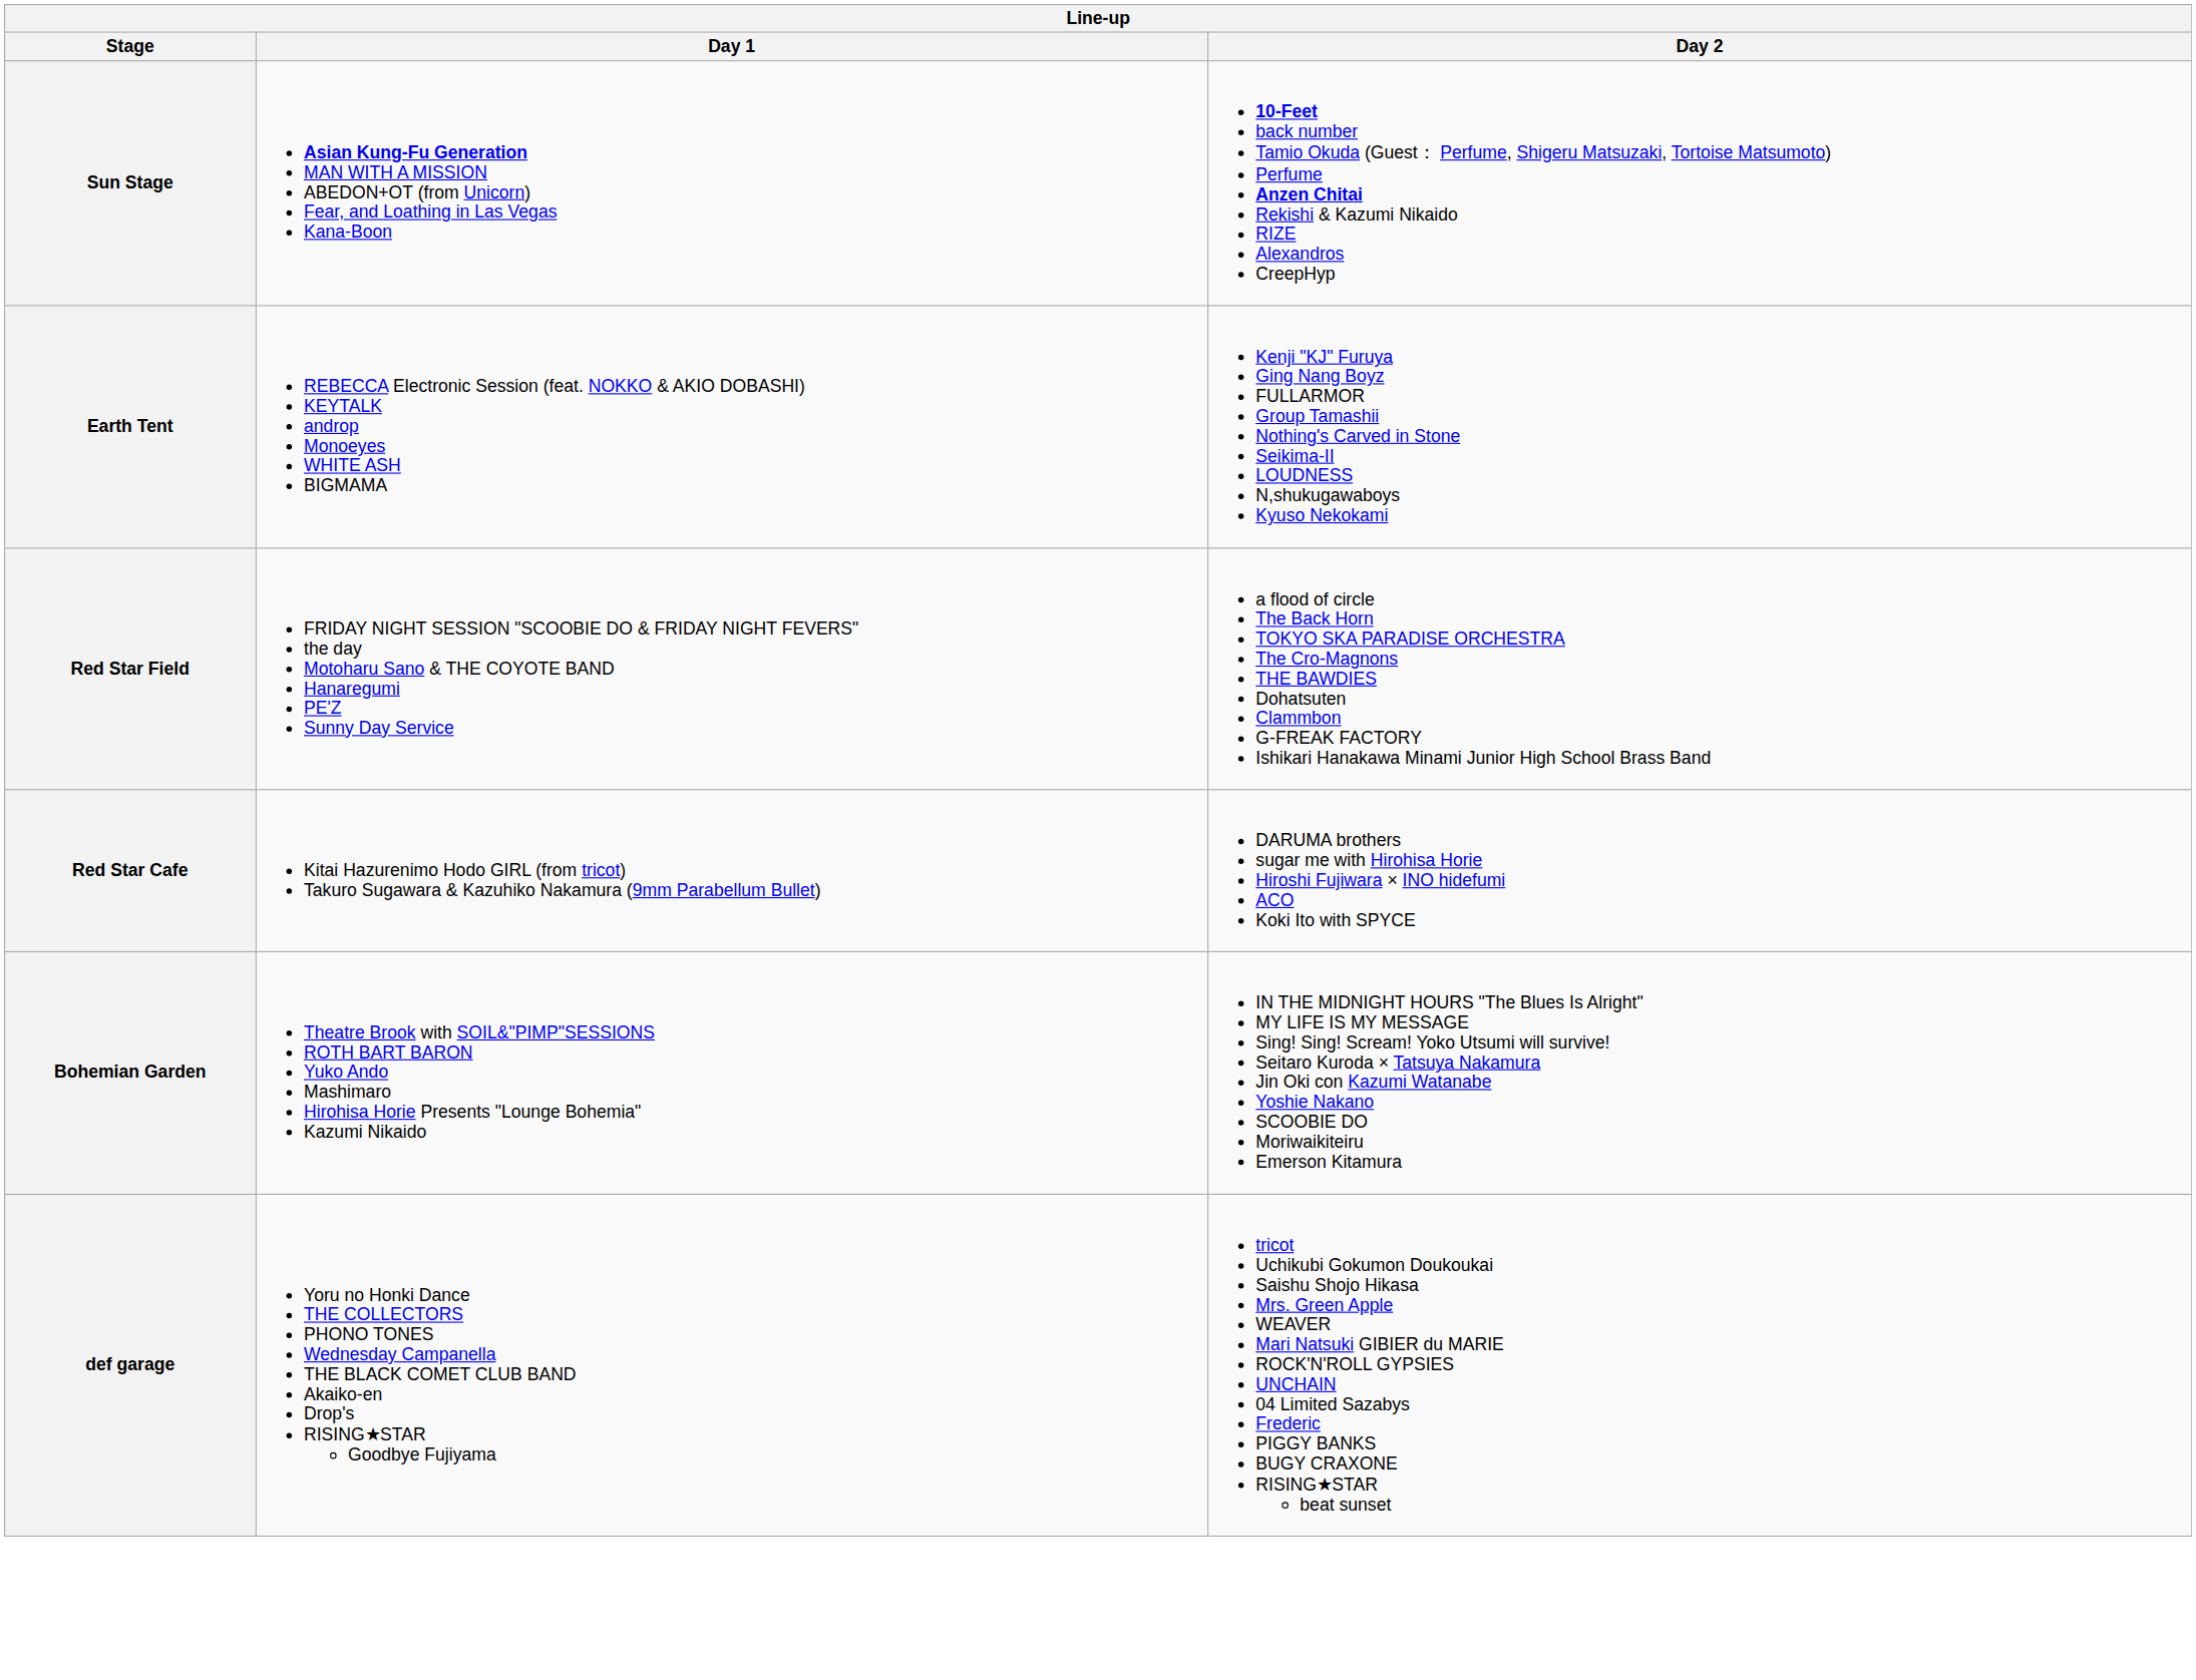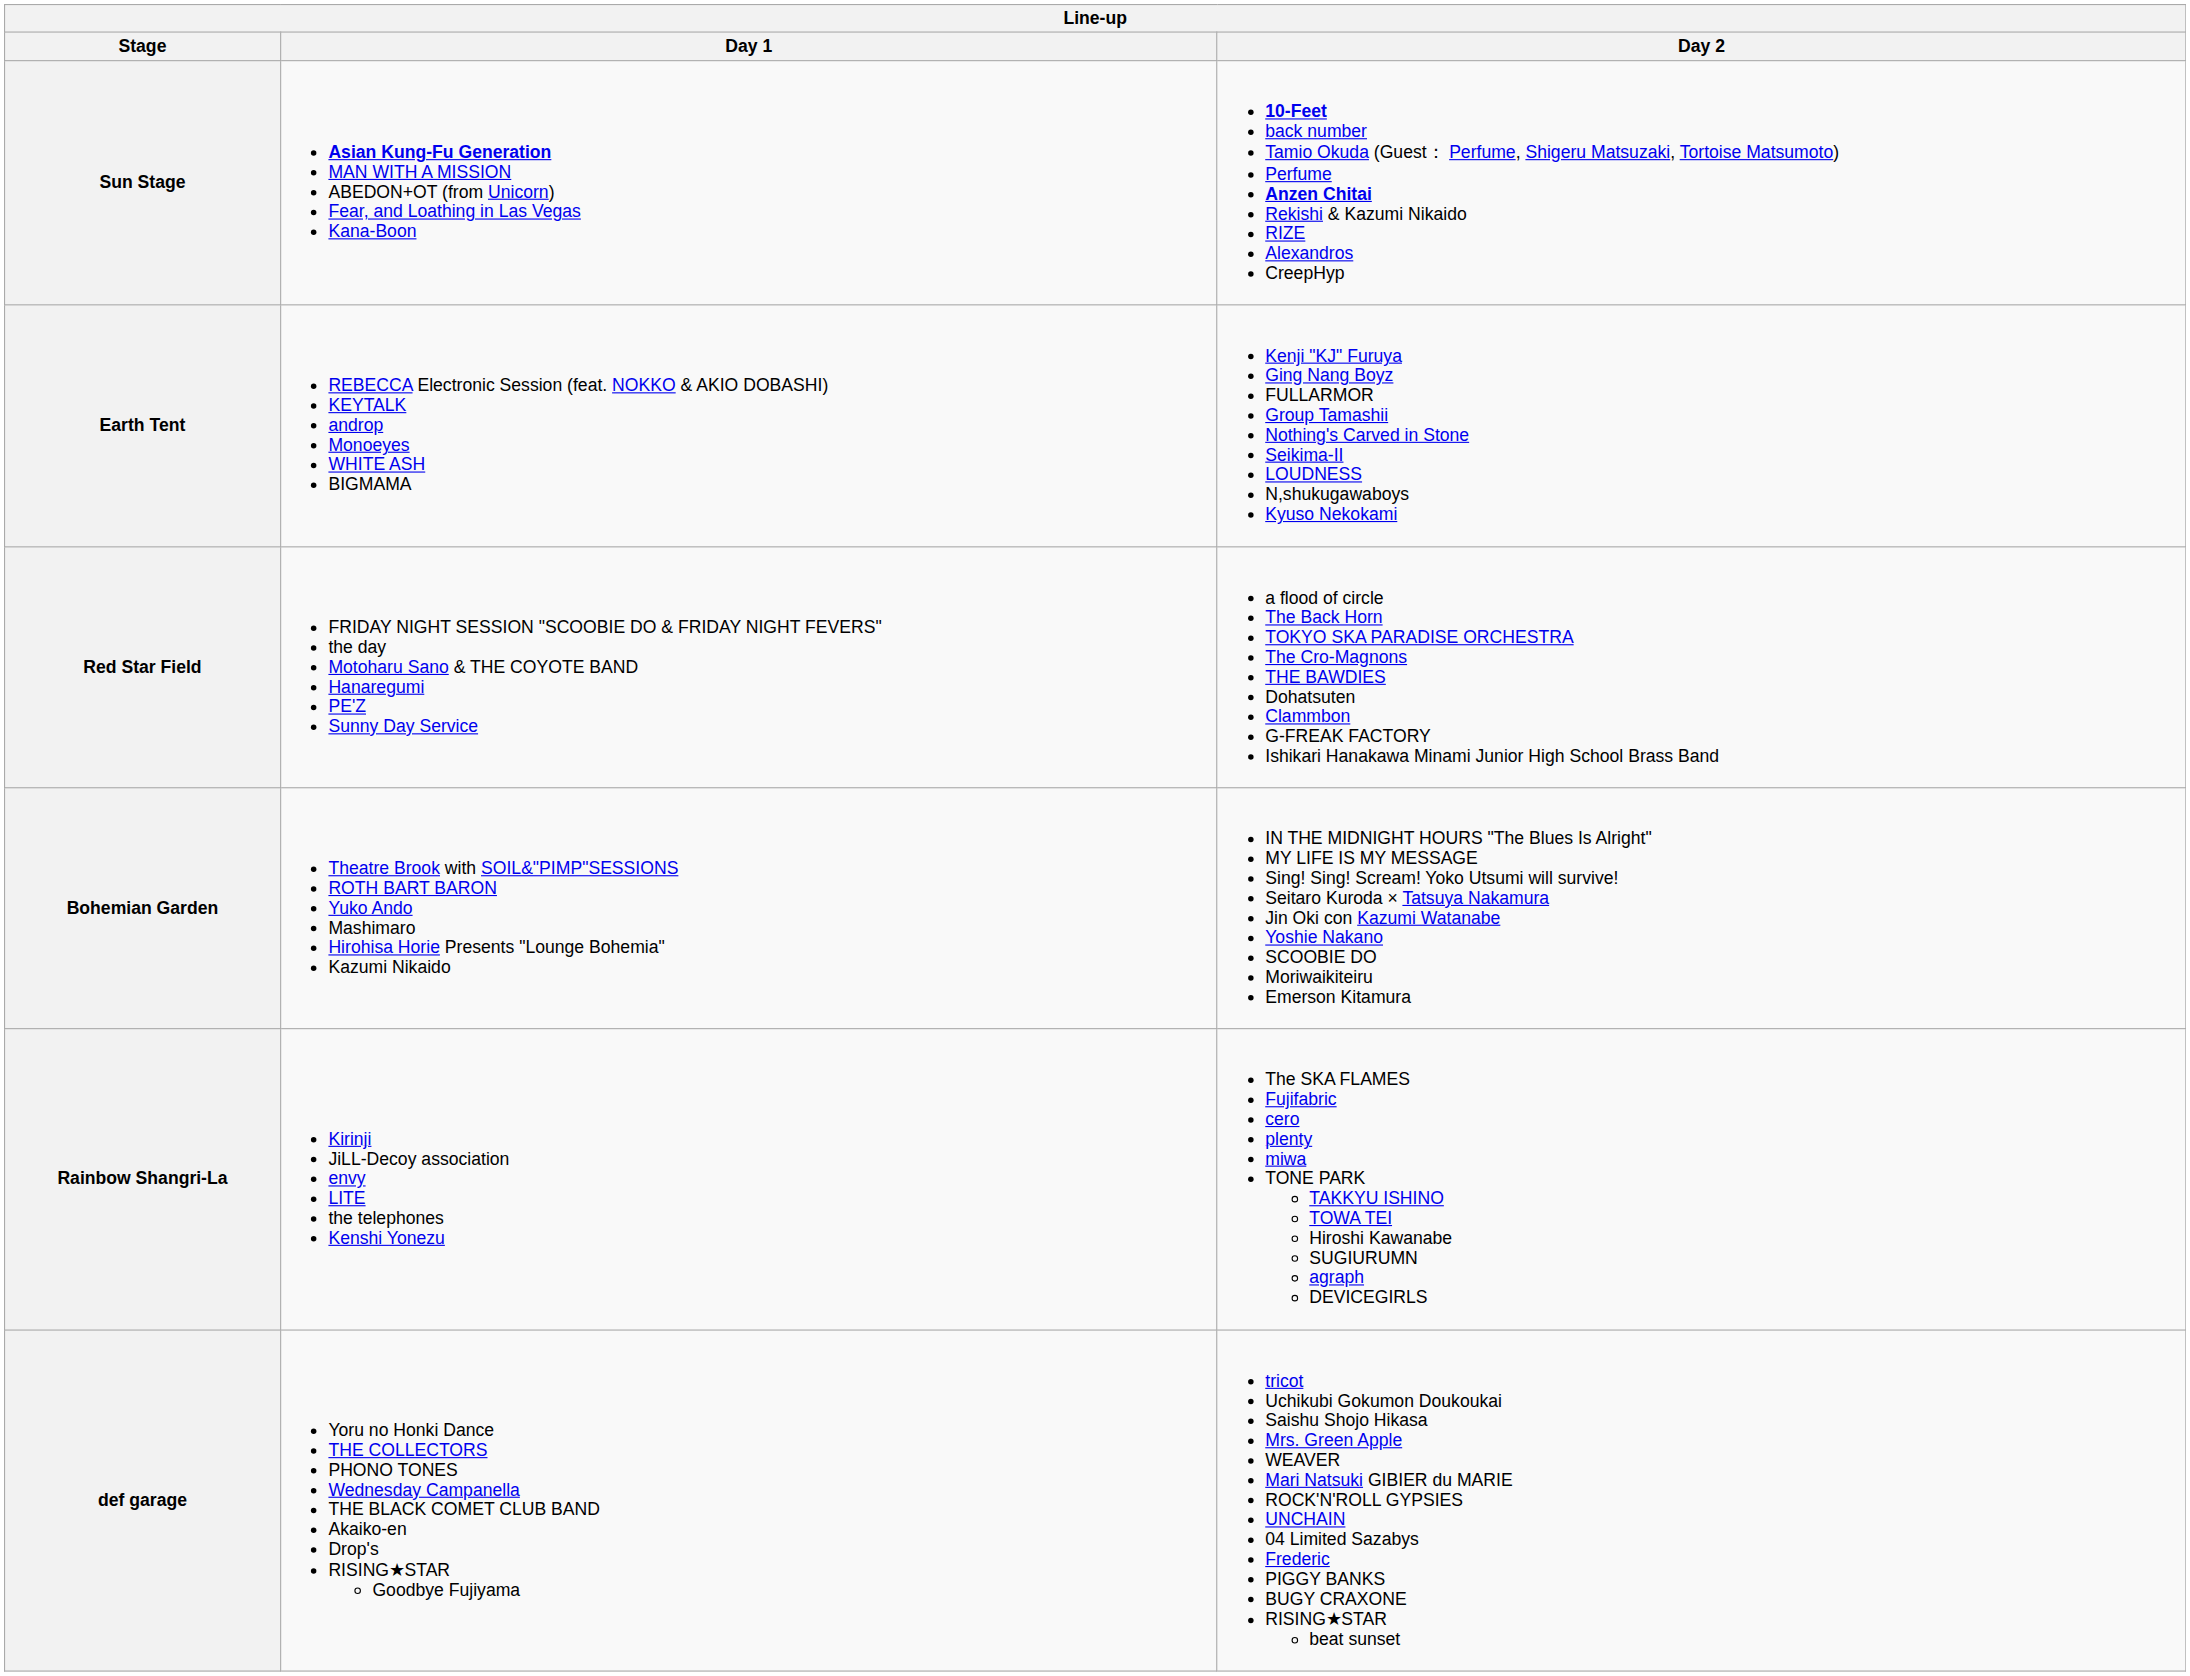 <table class="wikitable collapsible collapsed" style="clear:none; margin:0 auto; padding:0 auto;width:100%">
 <tr>
 <th colspan="3">Line-up</th>
 </tr>
 <tr>
 <th>Stage</th>
 <th>Day 1</th>
 <th>Day 2</th>
 </tr>
 <tr>
 <th>Sun Stage</th>
 <td><br><ul><li><strong><a href='#'>Asian Kung-Fu Generation</a></strong></li><li><a href='#'>MAN WITH A MISSION</a></li><li>ABEDON+OT (from <a href='#'>Unicorn</a>)</li><li><a href='#'>Fear, and Loathing in Las Vegas</a></li><li><a href='#'>Kana-Boon</a></li></ul></td>
 <td><br><ul><li><strong><a href='#'>10-Feet</a></strong></li><li><a href='#'>back number</a></li><li><a href='#'>Tamio Okuda</a> (Guest： <a href='#'>Perfume</a>, <a href='#'>Shigeru Matsuzaki</a>, <a href='#'>Tortoise Matsumoto</a>)</li><li><a href='#'>Perfume</a></li><li><strong><a href='#'>Anzen Chitai</a></strong></li><li><a href='#'>Rekishi</a> & Kazumi Nikaido</li><li><a href='#'>RIZE</a></li><li><a href='#'>Alexandros</a></li><li>CreepHyp</li></ul></td>
 </tr>
 <tr>
 <th>Earth Tent</th>
 <td><br><ul><li><a href='#'>REBECCA</a> Electronic Session (feat. <a href='#'>NOKKO</a> & AKIO DOBASHI)</li><li><a href='#'>KEYTALK</a></li><li><a href='#'>androp</a></li><li><a href='#'>Monoeyes</a></li><li><a href='#'>WHITE ASH</a></li><li>BIGMAMA</li></ul></td>
 <td><br><ul><li><a href='#'>Kenji "KJ" Furuya</a></li><li><a href='#'>Ging Nang Boyz</a></li><li>FULLARMOR</li><li><a href='#'>Group Tamashii</a></li><li><a href='#'>Nothing's Carved in Stone</a></li><li><a href='#'>Seikima-II</a></li><li><a href='#'>LOUDNESS</a></li><li>N,shukugawaboys</li><li><a href='#'>Kyuso Nekokami</a></li></ul></td>
 </tr>
 <tr>
 <th>Red Star Field</th>
 <td><br><ul><li>FRIDAY NIGHT SESSION "SCOOBIE DO & FRIDAY NIGHT FEVERS"</li><li>the day</li><li><a href='#'>Motoharu Sano</a> & THE COYOTE BAND</li><li><a href='#'>Hanaregumi</a></li><li><a href='#'>PE'Z</a></li><li><a href='#'>Sunny Day Service</a></li></ul></td>
 <td><br><ul><li>a flood of circle</li><li><a href='#'>The Back Horn</a></li><li><a href='#'>TOKYO SKA PARADISE ORCHESTRA</a></li><li><a href='#'>The Cro-Magnons</a></li><li><a href='#'>THE BAWDIES</a></li><li>Dohatsuten</li><li><a href='#'>Clammbon</a></li><li>G-FREAK FACTORY</li><li>Ishikari Hanakawa Minami Junior High School Brass Band</li></ul></td>
 </tr>
 <tr>
-<th>Red Star Cafe</th>
-<td><br><ul><li>Kitai Hazurenimo Hodo GIRL (from <a href='#'>tricot</a>)</li><li>Takuro Sugawara & Kazuhiko Nakamura (<a href='#'>9mm Parabellum Bullet</a>)</li></ul></td>
-<td><br><ul><li>DARUMA brothers</li><li>sugar me with <a href='#'>Hirohisa Horie</a></li><li><a href='#'>Hiroshi Fujiwara</a> × <a href='#'>INO hidefumi</a></li><li><a href='#'>ACO</a></li><li>Koki Ito with SPYCE</li></ul></td>
-</tr>
-<tr>
 <th>Bohemian Garden</th>
 <td><br><ul><li><a href='#'>Theatre Brook</a> with <a href='#'>SOIL&"PIMP"SESSIONS</a></li><li><a href='#'>ROTH BART BARON</a></li><li><a href='#'>Yuko Ando</a></li><li>Mashimaro</li><li><a href='#'>Hirohisa Horie</a> Presents "Lounge Bohemia"</li><li>Kazumi Nikaido</li></ul></td>
 <td><br><ul><li>IN THE MIDNIGHT HOURS "The Blues Is Alright"</li><li>MY LIFE IS MY MESSAGE</li><li>Sing! Sing! Scream! Yoko Utsumi will survive!</li><li>Seitaro Kuroda × <a href='#'>Tatsuya Nakamura</a></li><li>Jin Oki con <a href='#'>Kazumi Watanabe</a></li><li><a href='#'>Yoshie Nakano</a></li><li>SCOOBIE DO</li><li>Moriwaikiteiru</li><li>Emerson Kitamura</li></ul></td>
+</tr>
+<tr>
+<th>Rainbow Shangri-La</th>
+<td><br><ul><li><a href='#'>Kirinji</a></li><li>JiLL-Decoy association</li><li><a href='#'>envy</a></li><li><a href='#'>LITE</a></li><li>the telephones</li><li><a href='#'>Kenshi Yonezu</a></li></ul></td>
+<td><br><ul><li>The SKA FLAMES</li><li><a href='#'>Fujifabric</a></li><li><a href='#'>cero</a></li><li><a href='#'>plenty</a></li><li><a href='#'>miwa</a></li><li>TONE PARK<ul><li><a href='#'>TAKKYU ISHINO</a></li><li><a href='#'>TOWA TEI</a></li><li>Hiroshi Kawanabe</li><li>SUGIURUMN</li><li><a href='#'>agraph</a></li><li>DEVICEGIRLS</li></ul></li></ul></td>
 </tr>
 <tr>
 <th>def garage</th>
 <td><br><ul><li>Yoru no Honki Dance</li><li><a href='#'>THE COLLECTORS</a></li><li>PHONO TONES</li><li><a href='#'>Wednesday Campanella</a></li><li>THE BLACK COMET CLUB BAND</li><li>Akaiko-en</li><li>Drop's</li><li>RISING★STAR<ul><li>Goodbye Fujiyama</li></ul></li></ul></td>
 <td><br><ul><li><a href='#'>tricot</a></li><li>Uchikubi Gokumon Doukoukai</li><li>Saishu Shojo Hikasa</li><li><a href='#'>Mrs. Green Apple</a></li><li>WEAVER</li><li><a href='#'>Mari Natsuki</a> GIBIER du MARIE</li><li>ROCK'N'ROLL GYPSIES</li><li><a href='#'>UNCHAIN</a></li><li>04 Limited Sazabys</li><li><a href='#'>Frederic</a></li><li>PIGGY BANKS</li><li>BUGY CRAXONE</li><li>RISING★STAR<ul><li>beat sunset</li></ul></li></ul></td>
 </tr>
 </table>
